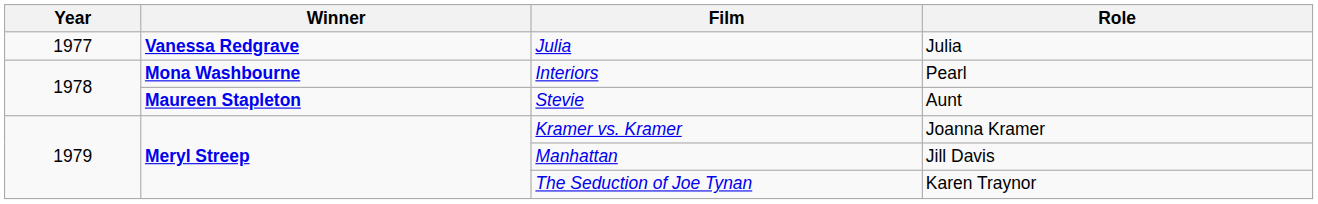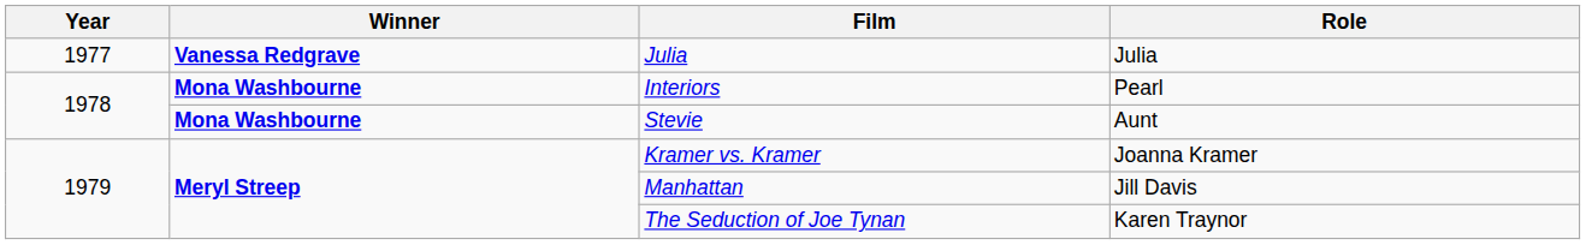 <table class="wikitable" width="95%" cellpadding="5">
 <tr>
 <th width="100"><strong>Year</strong></th>
 <th width="300"><strong>Winner</strong></th>
 <th width="300"><strong>Film</strong></th>
 <th width="300"><strong>Role</strong></th>
 </tr>
 <tr>
 <td style="text-align:center;">1977</td>
 <td><strong><a href='#'>Vanessa Redgrave</a></strong></td>
 <td><em><a href='#'>Julia</a></em></td>
 <td>Julia</td>
 </tr>
 <tr>
 <td rowspan="2" style="text-align:center;">1978</td>
 <td><strong><a href='#'>Mona Washbourne</a></strong></td>
 <td><em><a href='#'>Interiors</a></em></td>
 <td>Pearl</td>
 </tr>
 <tr>
-<td><strong><a href='#'>Maureen Stapleton</a></strong></td>
+<td><strong><a href='#'>Mona Washbourne</a></strong></td>
 <td><em><a href='#'>Stevie</a></em></td>
 <td>Aunt</td>
 </tr>
 <tr>
 <td rowspan="3" style="text-align:center;">1979</td>
 <td rowspan="3"><strong><a href='#'>Meryl Streep</a></strong></td>
 <td><em><a href='#'>Kramer vs. Kramer</a></em></td>
 <td>Joanna Kramer</td>
 </tr>
 <tr>
 <td><em><a href='#'>Manhattan</a></em></td>
 <td>Jill Davis</td>
 </tr>
 <tr>
 <td><em><a href='#'>The Seduction of Joe Tynan</a></em></td>
 <td>Karen Traynor</td>
 </tr>
 </table>
